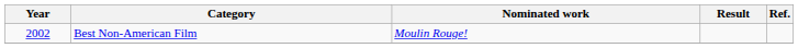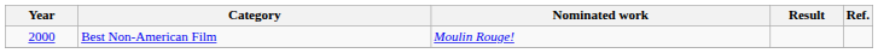 <table class=wikitable>
 <tr>
 <th scope="col" style="width:5em;">Year</th>
 <th scope="col" style="width:26em;">Category</th>
 <th scope="col" style="width:25em;">Nominated work</th>
 <th scope="col" style="width:5em;">Result</th>
 <th>Ref.</th>
 </tr>
 <tr>
-<td style="text-align:center;"><a href='#'>2002</a></td>
+<td style="text-align:center;"><a href='#'>2000</a></td>
 <td><a href='#'>Best Non-American Film</a></td>
 <td><em><a href='#'>Moulin Rouge!</a></em></td>
 <td></td>
 <td></td>
 </tr>
 <tr>
 </tr>
 </table>
